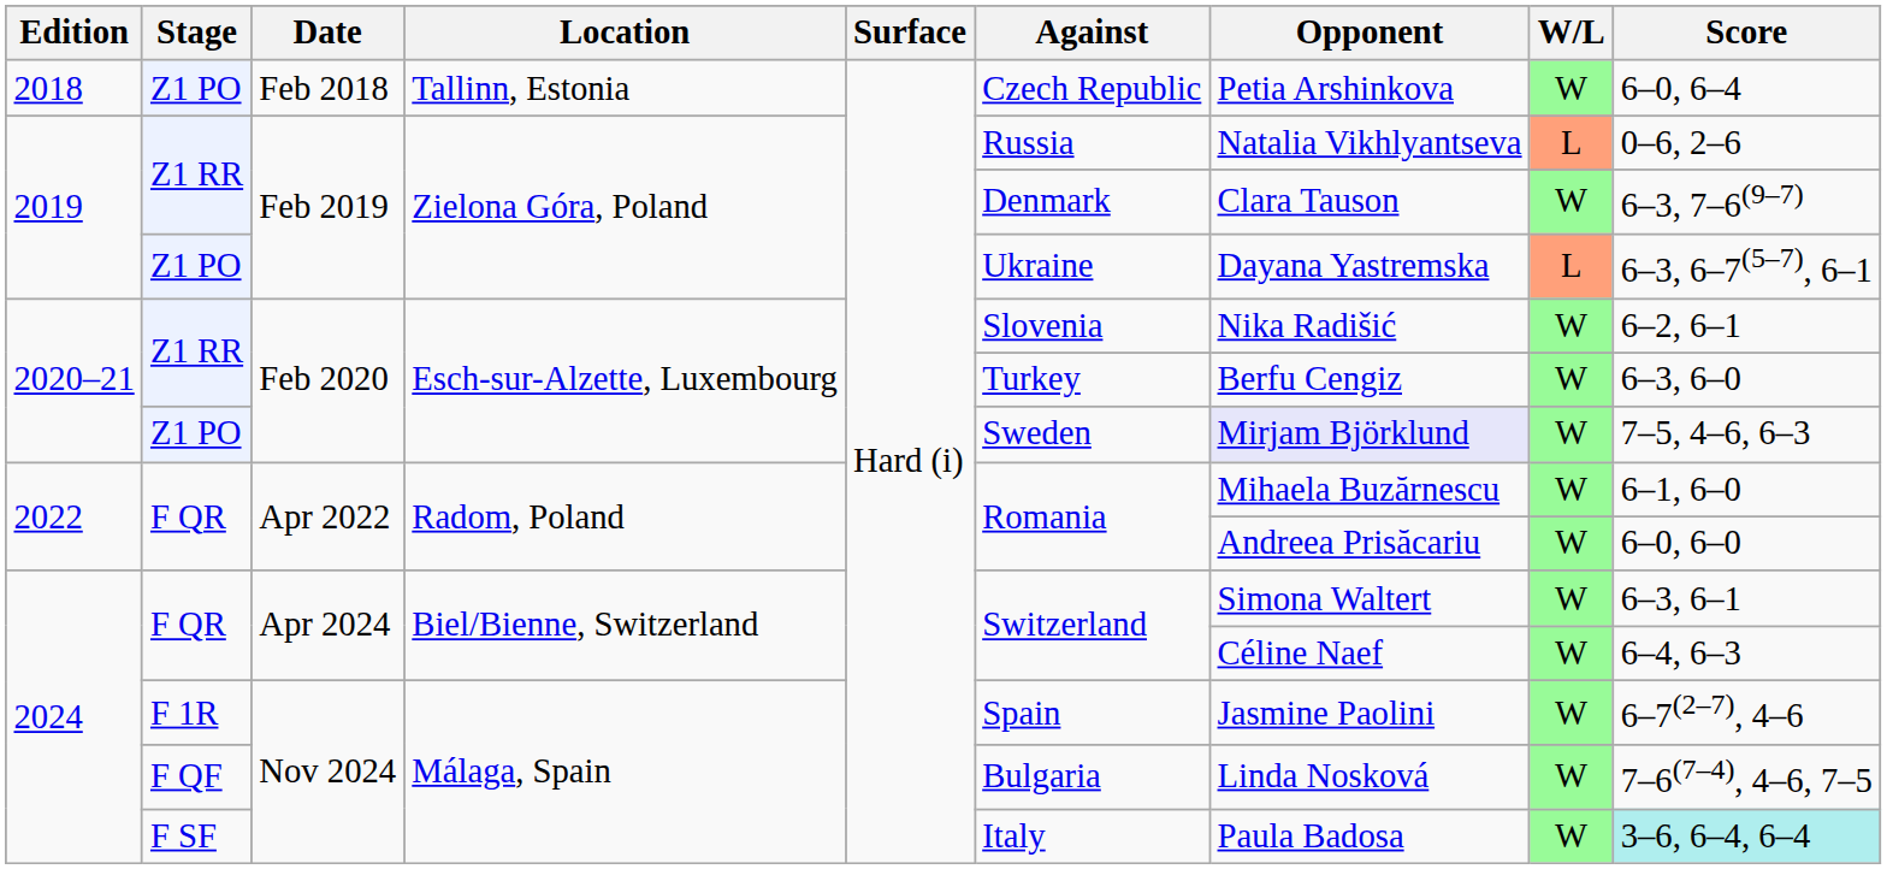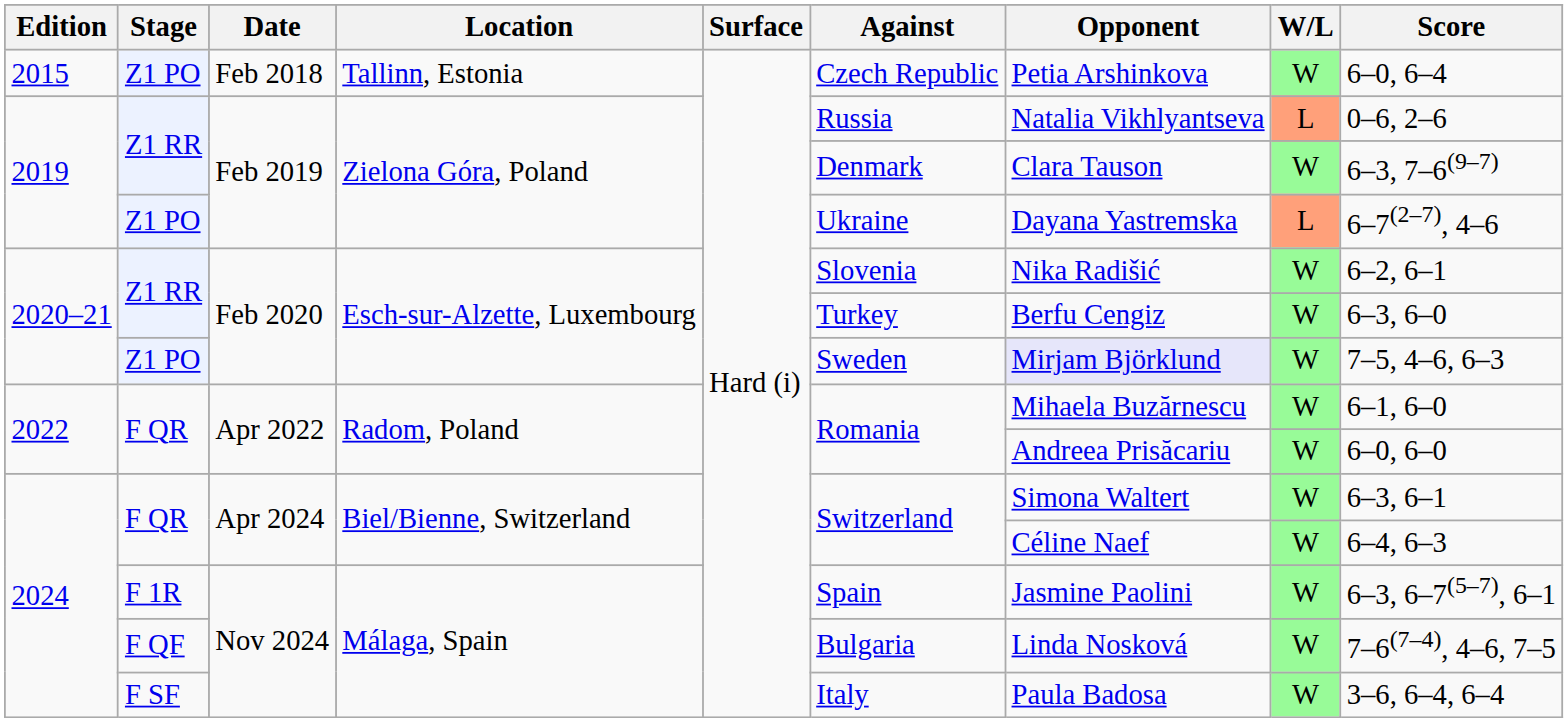 <table class="wikitable sortable">
 <tr>
 <th scope="col">Edition</th>
 <th scope="col">Stage</th>
 <th scope="col">Date</th>
 <th scope="col">Location</th>
 <th scope="col">Surface</th>
 <th scope="col">Against</th>
 <th scope="col">Opponent</th>
 <th scope="col">W/L</th>
 <th scope="col" class="unsortable">Score</th>
 </tr>
 <tr>
-<td><a href='#'>2018</a></td>
+<td><a href='#'>2015</a></td>
 <td style="background:#ecf2ff;"><a href='#'>Z1 PO</a></td>
 <td>Feb 2018</td>
 <td><a href='#'>Tallinn</a>, Estonia</td>
 <td rowspan="14">Hard (i)</td>
 <td rowspan="1"> <a href='#'>Czech Republic</a></td>
 <td><a href='#'>Petia Arshinkova</a></td>
 <td style="text-align:center; background:#98fb98;">W</td>
 <td>6–0, 6–4</td>
 </tr>
 <tr>
 <td rowspan="3"><a href='#'>2019</a></td>
 <td style="background:#ecf2ff;" rowspan="2"><a href='#'>Z1 RR</a></td>
 <td rowspan="3">Feb 2019</td>
 <td rowspan="3"><a href='#'>Zielona Góra</a>, Poland</td>
 <td> <a href='#'>Russia</a></td>
 <td><a href='#'>Natalia Vikhlyantseva</a></td>
 <td style="text-align:center; background:#ffa07a;">L</td>
 <td>0–6, 2–6</td>
 </tr>
 <tr>
 <td> <a href='#'>Denmark</a></td>
 <td><a href='#'>Clara Tauson</a></td>
 <td style="text-align:center; background:#98fb98;">W</td>
 <td>6–3, 7–6<sup>(9–7)</sup></td>
 </tr>
 <tr>
 <td style="background:#ecf2ff;"><a href='#'>Z1 PO</a></td>
 <td> <a href='#'>Ukraine</a></td>
 <td><a href='#'>Dayana Yastremska</a></td>
 <td style="text-align:center; background:#ffa07a;">L</td>
-<td>6–3, 6–7<sup>(5–7)</sup>, 6–1</td>
+<td>6–7<sup>(2–7)</sup>, 4–6</td>
 </tr>
 <tr>
 <td rowspan="3"><a href='#'>2020–21</a></td>
 <td style="background:#ecf2ff;" rowspan="2"><a href='#'>Z1 RR</a></td>
 <td rowspan="3">Feb 2020</td>
 <td rowspan="3"><a href='#'>Esch-sur-Alzette</a>, Luxembourg</td>
 <td> <a href='#'>Slovenia</a></td>
 <td><a href='#'>Nika Radišić</a></td>
 <td style="text-align:center; background:#98fb98;">W</td>
 <td>6–2, 6–1</td>
 </tr>
 <tr>
 <td> <a href='#'>Turkey</a></td>
 <td><a href='#'>Berfu Cengiz</a></td>
 <td style="text-align:center; background:#98fb98;">W</td>
 <td>6–3, 6–0</td>
 </tr>
 <tr>
 <td style="background:#ecf2ff;"><a href='#'>Z1 PO</a></td>
 <td> <a href='#'>Sweden</a></td>
 <td style="background: lavender;"><a href='#'>Mirjam Björklund</a></td>
 <td style="text-align:center; background:#98fb98;">W</td>
 <td>7–5, 4–6, 6–3</td>
 </tr>
 <tr>
 <td rowspan="2"><a href='#'>2022</a></td>
 <td style="background:ecf2ff" rowspan="2"><a href='#'>F QR</a></td>
 <td rowspan="2">Apr 2022</td>
 <td rowspan="2"><a href='#'>Radom</a>, Poland</td>
 <td rowspan="2"> <a href='#'>Romania</a></td>
 <td><a href='#'>Mihaela Buzărnescu</a></td>
 <td style="text-align:center; background:#98fb98;">W</td>
 <td>6–1, 6–0</td>
 </tr>
 <tr>
 <td><a href='#'>Andreea Prisăcariu</a></td>
 <td style="text-align:center; background:#98fb98;">W</td>
 <td>6–0, 6–0</td>
 </tr>
 <tr>
 <td rowspan="5"><a href='#'>2024</a></td>
 <td style="background:ecf2ff" rowspan="2"><a href='#'>F QR</a></td>
 <td rowspan="2">Apr 2024</td>
 <td rowspan="2"><a href='#'>Biel/Bienne</a>, Switzerland</td>
 <td rowspan="2"> <a href='#'>Switzerland</a></td>
 <td><a href='#'>Simona Waltert</a></td>
 <td style="text-align:center; background:#98fb98;">W</td>
 <td>6–3, 6–1</td>
 </tr>
 <tr>
 <td><a href='#'>Céline Naef</a></td>
 <td style="text-align:center; background:#98fb98;">W</td>
 <td>6–4, 6–3</td>
 </tr>
 <tr>
 <td style="background:ecf2ff" rowspan="1"><a href='#'>F 1R</a></td>
 <td rowspan="3">Nov 2024</td>
 <td rowspan="3"><a href='#'>Málaga</a>, Spain</td>
 <td rowspan="1"> <a href='#'>Spain</a></td>
 <td><a href='#'>Jasmine Paolini</a></td>
 <td style="text-align:center; background:#98fb98;">W</td>
-<td>6–7<sup>(2–7)</sup>, 4–6</td>
+<td>6–3, 6–7<sup>(5–7)</sup>, 6–1</td>
 </tr>
 <tr>
 <td style="background:ecf2ff" rowspan="1"><a href='#'>F QF</a></td>
 <td> <a href='#'>Bulgaria</a></td>
 <td><a href='#'>Linda Nosková</a></td>
 <td style="text-align:center; background:#98fb98;">W</td>
 <td>7–6<sup>(7–4)</sup>, 4–6, 7–5</td>
 </tr>
 <tr>
 <td style="background:ecf2ff" rowspan="1"><a href='#'>F SF</a></td>
 <td rowspan="1"> <a href='#'>Italy</a></td>
 <td><a href='#'>Paula Badosa</a></td>
 <td style="text-align:center; background:#98fb98;">W</td>
-<td style="background: paleturquoise;">3–6, 6–4, 6–4</td>
+<td>3–6, 6–4, 6–4</td>
 </tr>
 </table>
